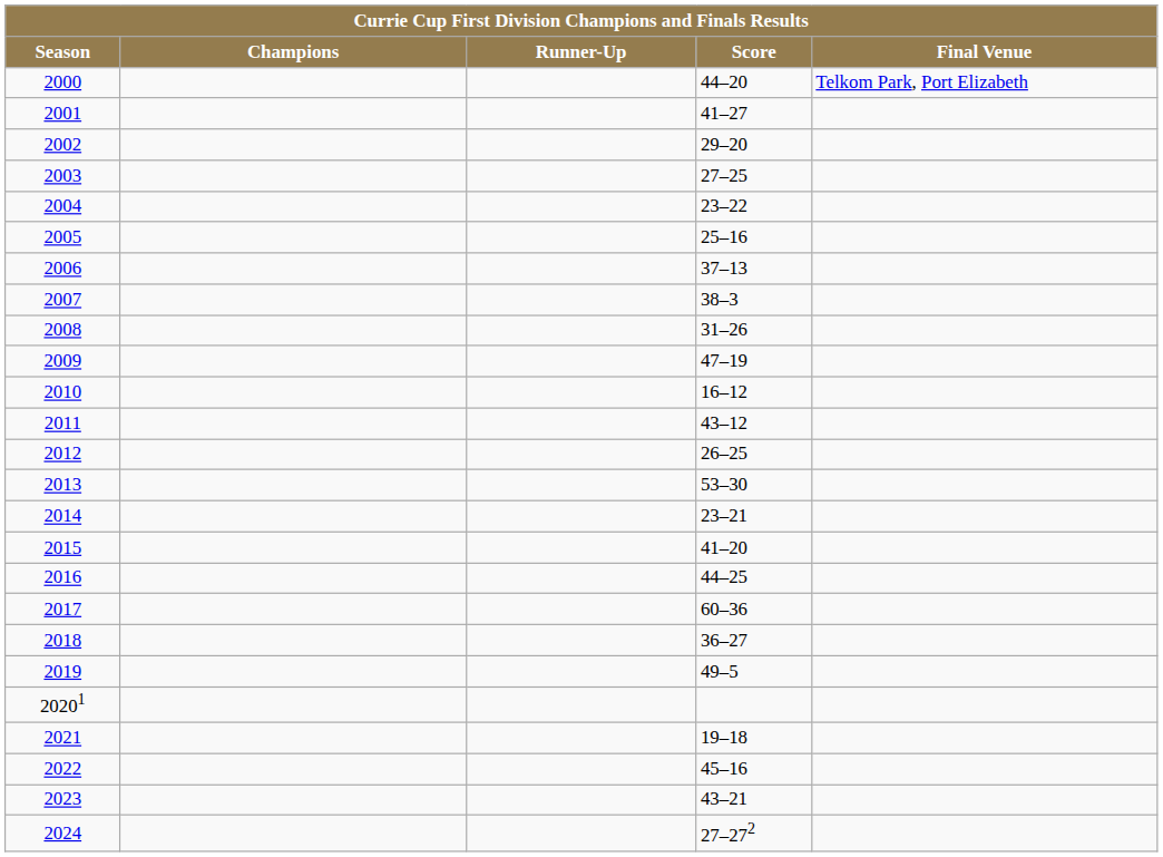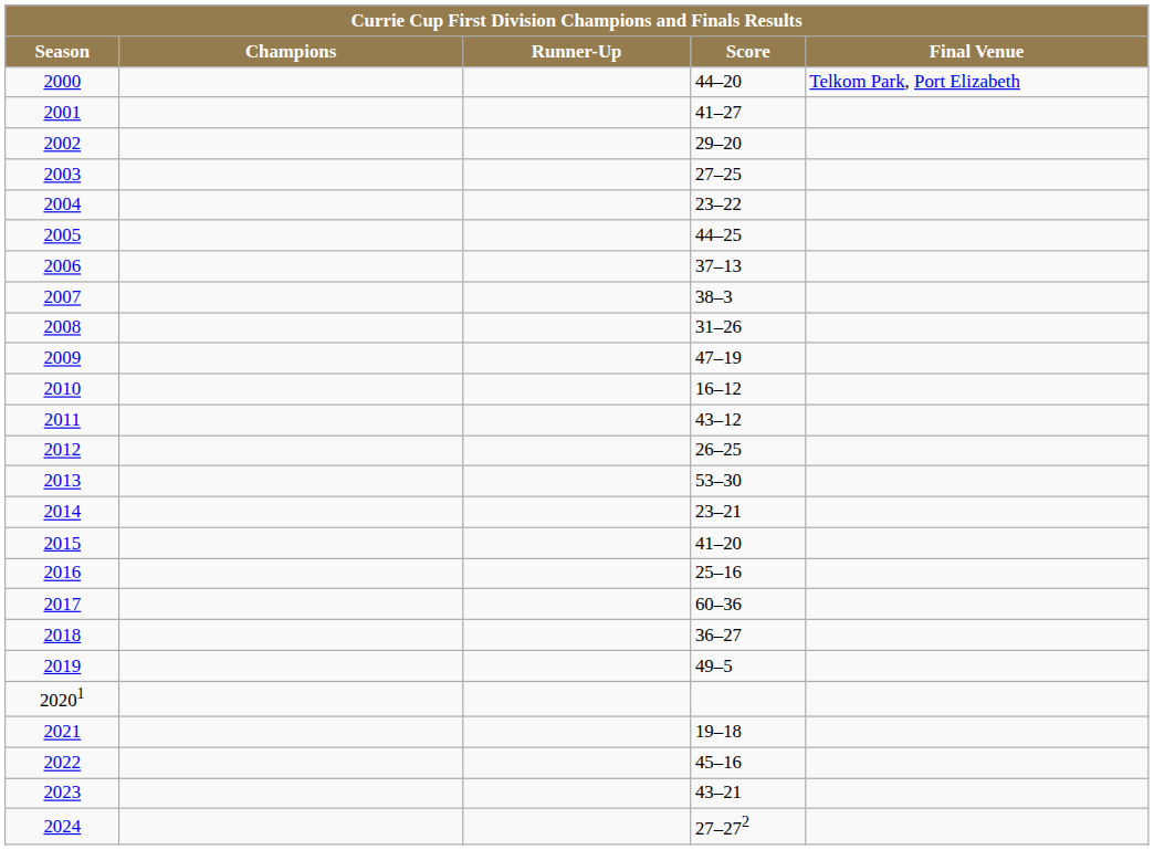 <table class="wikitable" style="text-align:left; font-size:90%; width:70%;">
 <tr>
 <td colspan=5 align=center ! style="background: #947C4E; color:#FFFFFF"><strong>Currie Cup First Division Champions and Finals Results</strong></td>
 </tr>
 <tr>
 <th style="background: #947C4E; color:#FFFFFF" width="10%">Season</th>
 <th style="background: #947C4E; color:#FFFFFF" width="30%">Champions</th>
 <th style="background: #947C4E; color:#FFFFFF" width="20%">Runner-Up</th>
 <th style="background: #947C4E; color:#FFFFFF" width="10%">Score</th>
 <th style="background: #947C4E; color:#FFFFFF" width="30%">Final Venue</th>
 </tr>
 <tr>
 <td style="text-align:center"><a href='#'>2000</a></td>
 <td></td>
 <td></td>
 <td>44–20</td>
 <td><a href='#'>Telkom Park</a>, <a href='#'>Port Elizabeth</a></td>
 </tr>
 <tr>
 <td style="text-align:center"><a href='#'>2001</a></td>
 <td></td>
 <td></td>
 <td>41–27</td>
 <td></td>
 </tr>
 <tr>
 <td style="text-align:center"><a href='#'>2002</a></td>
 <td></td>
 <td></td>
 <td>29–20</td>
 <td></td>
 </tr>
 <tr>
 <td style="text-align:center"><a href='#'>2003</a></td>
 <td></td>
 <td></td>
 <td>27–25</td>
 <td></td>
 </tr>
 <tr>
 <td style="text-align:center"><a href='#'>2004</a></td>
 <td></td>
 <td></td>
 <td>23–22</td>
 <td></td>
 </tr>
 <tr>
 <td style="text-align:center"><a href='#'>2005</a></td>
 <td></td>
 <td></td>
-<td>25–16</td>
+<td>44–25</td>
 <td></td>
 </tr>
 <tr>
 <td style="text-align:center"><a href='#'>2006</a></td>
 <td></td>
 <td></td>
 <td>37–13</td>
 <td></td>
 </tr>
 <tr>
 <td style="text-align:center"><a href='#'>2007</a></td>
 <td></td>
 <td></td>
 <td>38–3</td>
 <td></td>
 </tr>
 <tr>
 <td style="text-align:center"><a href='#'>2008</a></td>
 <td></td>
 <td></td>
 <td>31–26</td>
 <td></td>
 </tr>
 <tr>
 <td style="text-align:center"><a href='#'>2009</a></td>
 <td></td>
 <td></td>
 <td>47–19</td>
 <td></td>
 </tr>
 <tr>
 <td style="text-align:center"><a href='#'>2010</a></td>
 <td></td>
 <td></td>
 <td>16–12</td>
 <td></td>
 </tr>
 <tr>
 <td style="text-align:center"><a href='#'>2011</a></td>
 <td></td>
 <td></td>
 <td>43–12</td>
 <td></td>
 </tr>
 <tr>
 <td style="text-align:center"><a href='#'>2012</a></td>
 <td></td>
 <td></td>
 <td>26–25</td>
 <td></td>
 </tr>
 <tr>
 <td style="text-align:center"><a href='#'>2013</a></td>
 <td></td>
 <td></td>
 <td>53–30</td>
 <td></td>
 </tr>
 <tr>
 <td style="text-align:center"><a href='#'>2014</a></td>
 <td></td>
 <td></td>
 <td>23–21</td>
 <td></td>
 </tr>
 <tr>
 <td style="text-align:center"><a href='#'>2015</a></td>
 <td></td>
 <td></td>
 <td>41–20</td>
 <td></td>
 </tr>
 <tr>
 <td style="text-align:center"><a href='#'>2016</a></td>
 <td></td>
 <td></td>
-<td>44–25</td>
+<td>25–16</td>
 <td></td>
 </tr>
 <tr>
 <td style="text-align:center"><a href='#'>2017</a></td>
 <td></td>
 <td></td>
 <td>60–36</td>
 <td></td>
 </tr>
 <tr>
 <td style="text-align:center"><a href='#'>2018</a></td>
 <td></td>
 <td></td>
 <td>36–27</td>
 <td></td>
 </tr>
 <tr>
 <td style="text-align:center"><a href='#'>2019</a></td>
 <td></td>
 <td></td>
 <td>49–5</td>
 <td></td>
 </tr>
 <tr>
 <td style="text-align:center">2020<sup>1</sup></td>
 <td></td>
 <td></td>
 <td></td>
 <td></td>
 </tr>
 <tr>
 <td style="text-align:center"><a href='#'>2021</a></td>
 <td></td>
 <td></td>
 <td>19–18</td>
 <td></td>
 </tr>
 <tr>
 <td style="text-align:center"><a href='#'>2022</a></td>
 <td></td>
 <td></td>
 <td>45–16</td>
 <td></td>
 </tr>
 <tr>
 <td style="text-align:center"><a href='#'>2023</a></td>
 <td></td>
 <td></td>
 <td>43–21</td>
 <td></td>
 </tr>
 <tr>
 <td style="text-align:center"><a href='#'>2024</a></td>
 <td></td>
 <td></td>
 <td>27–27<sup>2</sup></td>
 <td></td>
 </tr>
 </table>
